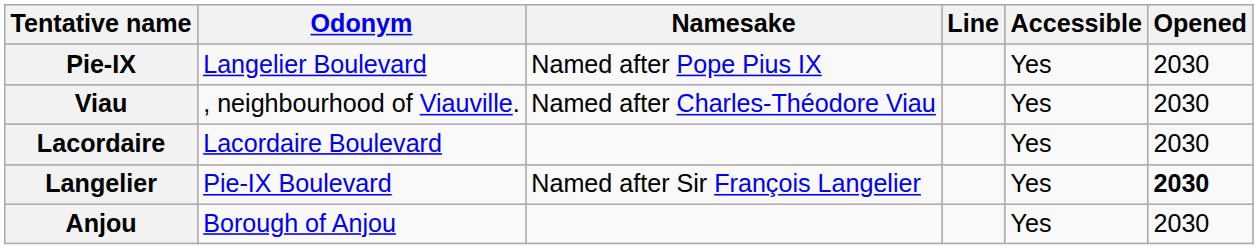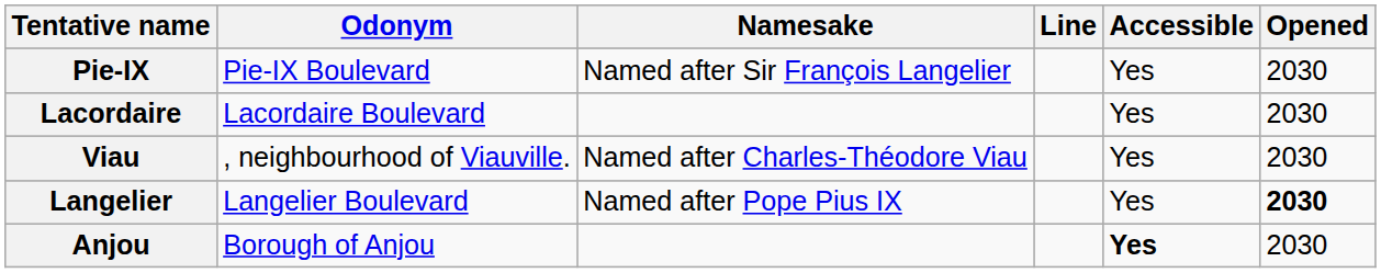 <table class="wikitable sortable">
 <tr>
 <th>Tentative name</th>
 <th class="unsortable"><a href='#'>Odonym</a></th>
 <th class="unsortable">Namesake</th>
 <th>Line</th>
 <th>Accessible</th>
 <th data-sort-type="date">Opened</th>
 </tr>
 <tr>
 <th>Pie-IX</th>
-<td><a href='#'>Langelier Boulevard</a></td>
-<td>Named after <a href='#'>Pope Pius IX</a></td>
+<td><a href='#'>Pie-IX Boulevard</a></td>
+<td>Named after Sir <a href='#'>François Langelier</a></td>
+<td></td>
+<td>Yes</td>
+<td>2030</td>
+</tr>
+<tr>
+<th>Lacordaire</th>
+<td><a href='#'>Lacordaire Boulevard</a></td>
+<td></td>
 <td></td>
 <td>Yes</td>
 <td>2030</td>
 </tr>
 <tr>
 <th>Viau</th>
 <td>, neighbourhood of <a href='#'>Viauville</a>.</td>
 <td>Named after <a href='#'>Charles-Théodore Viau</a></td>
 <td></td>
 <td>Yes</td>
 <td>2030</td>
 </tr>
 <tr>
-<th>Lacordaire</th>
-<td><a href='#'>Lacordaire Boulevard</a></td>
-<td></td>
-<td></td>
-<td>Yes</td>
-<td>2030</td>
-</tr>
-<tr>
 <th>Langelier</th>
-<td><a href='#'>Pie-IX Boulevard</a></td>
-<td>Named after Sir <a href='#'>François Langelier</a></td>
+<td><a href='#'>Langelier Boulevard</a></td>
+<td>Named after <a href='#'>Pope Pius IX</a></td>
 <td></td>
 <td>Yes</td>
 <td><strong>2030</strong></td>
 </tr>
 <tr>
 <th>Anjou</th>
 <td><a href='#'>Borough of Anjou</a></td>
 <td></td>
 <td></td>
-<td>Yes</td>
+<td><strong>Yes</strong></td>
 <td>2030</td>
 </tr>
 </table>
